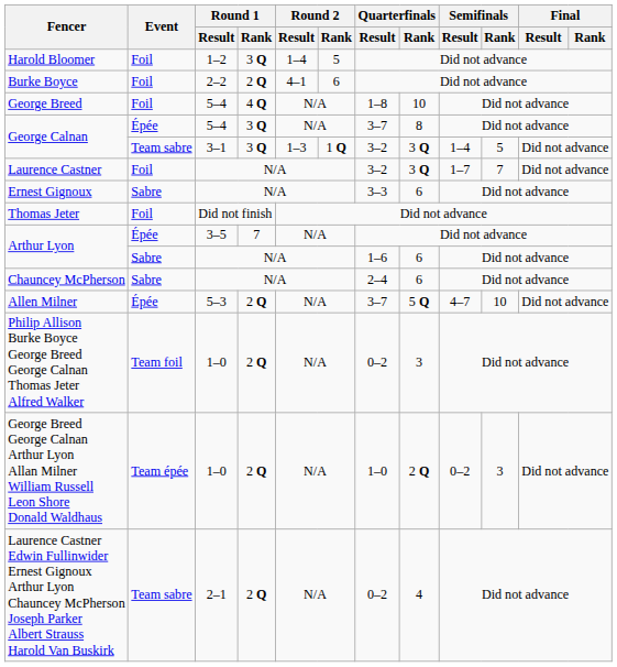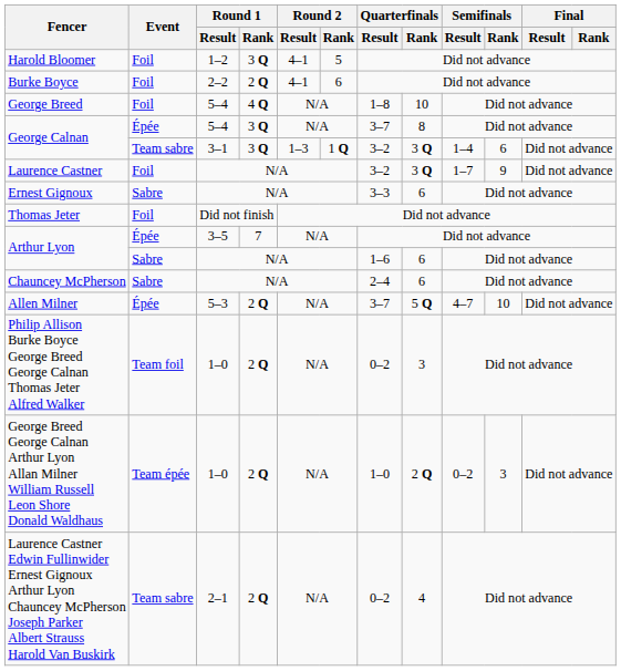 <table class=wikitable style="font-size:90%">
 <tr>
 <th rowspan=2>Fencer</th>
 <th rowspan=2>Event</th>
 <th colspan=2>Round 1</th>
 <th colspan=2>Round 2</th>
 <th colspan=2>Quarterfinals</th>
 <th colspan=2>Semifinals</th>
 <th colspan=2>Final</th>
 </tr>
 <tr>
 <th>Result</th>
 <th>Rank</th>
 <th>Result</th>
 <th>Rank</th>
 <th>Result</th>
 <th>Rank</th>
 <th>Result</th>
 <th>Rank</th>
 <th>Result</th>
 <th>Rank</th>
 </tr>
 <tr>
 <td><a href='#'>Harold Bloomer</a></td>
 <td><a href='#'>Foil</a></td>
 <td align=center>1–2</td>
 <td align=center>3 <strong>Q</strong></td>
-<td align=center>1–4</td>
+<td align=center>4–1</td>
 <td align=center>5</td>
 <td align=center colspan=6>Did not advance</td>
 </tr>
 <tr>
 <td><a href='#'>Burke Boyce</a></td>
 <td><a href='#'>Foil</a></td>
 <td align=center>2–2</td>
 <td align=center>2 <strong>Q</strong></td>
 <td align=center>4–1</td>
 <td align=center>6</td>
 <td align=center colspan=6>Did not advance</td>
 </tr>
 <tr>
 <td><a href='#'>George Breed</a></td>
 <td><a href='#'>Foil</a></td>
 <td align=center>5–4</td>
 <td align=center>4 <strong>Q</strong></td>
 <td align=center colspan=2>N/A</td>
 <td align=center>1–8</td>
 <td align=center>10</td>
 <td align=center colspan=4>Did not advance</td>
 </tr>
 <tr>
 <td rowspan=2><a href='#'>George Calnan</a></td>
 <td><a href='#'>Épée</a></td>
 <td align=center>5–4</td>
 <td align=center>3 <strong>Q</strong></td>
 <td align=center colspan=2>N/A</td>
 <td align=center>3–7</td>
 <td align=center>8</td>
 <td align=center colspan=4>Did not advance</td>
 </tr>
 <tr>
 <td><a href='#'>Team sabre</a></td>
 <td align=center>3–1</td>
 <td align=center>3 <strong>Q</strong></td>
 <td align=center>1–3</td>
 <td align=center>1 <strong>Q</strong></td>
 <td align=center>3–2</td>
 <td align=center>3 <strong>Q</strong></td>
 <td align=center>1–4</td>
-<td align=center>5</td>
+<td align=center>6</td>
 <td align=center colspan=2>Did not advance</td>
 </tr>
 <tr>
 <td><a href='#'>Laurence Castner</a></td>
 <td><a href='#'>Foil</a></td>
 <td align=center colspan=4>N/A</td>
 <td align=center>3–2</td>
 <td align=center>3 <strong>Q</strong></td>
 <td align=center>1–7</td>
-<td align=center>7</td>
+<td align=center>9</td>
 <td align=center colspan=2>Did not advance</td>
 </tr>
 <tr>
 <td><a href='#'>Ernest Gignoux</a></td>
 <td><a href='#'>Sabre</a></td>
 <td align=center colspan=4>N/A</td>
 <td align=center>3–3</td>
 <td align=center>6</td>
 <td align=center colspan=4>Did not advance</td>
 </tr>
 <tr>
 <td><a href='#'>Thomas Jeter</a></td>
 <td><a href='#'>Foil</a></td>
 <td align=center colspan=2>Did not finish</td>
 <td align=center colspan=8>Did not advance</td>
 </tr>
 <tr>
 <td rowspan=2><a href='#'>Arthur Lyon</a></td>
 <td><a href='#'>Épée</a></td>
 <td align=center>3–5</td>
 <td align=center>7</td>
 <td align=center colspan=2>N/A</td>
 <td align=center colspan=6>Did not advance</td>
 </tr>
 <tr>
 <td><a href='#'>Sabre</a></td>
 <td align=center colspan=4>N/A</td>
 <td align=center>1–6</td>
 <td align=center>6</td>
 <td align=center colspan=4>Did not advance</td>
 </tr>
 <tr>
 <td><a href='#'>Chauncey McPherson</a></td>
 <td><a href='#'>Sabre</a></td>
 <td align=center colspan=4>N/A</td>
 <td align=center>2–4</td>
 <td align=center>6</td>
 <td align=center colspan=4>Did not advance</td>
 </tr>
 <tr>
 <td><a href='#'>Allen Milner</a></td>
 <td><a href='#'>Épée</a></td>
 <td align=center>5–3</td>
 <td align=center>2 <strong>Q</strong></td>
 <td align=center colspan=2>N/A</td>
 <td align=center>3–7</td>
 <td align=center>5 <strong>Q</strong></td>
 <td align=center>4–7</td>
 <td align=center>10</td>
 <td align=center colspan=2>Did not advance</td>
 </tr>
 <tr>
 <td><a href='#'>Philip Allison</a> <br> Burke Boyce <br> George Breed <br> George Calnan <br> Thomas Jeter <br> <a href='#'>Alfred Walker</a></td>
 <td><a href='#'>Team foil</a></td>
 <td align=center>1–0</td>
 <td align=center>2 <strong>Q</strong></td>
 <td align=center colspan=2>N/A</td>
 <td align=center>0–2</td>
 <td align=center>3</td>
 <td align=center colspan=4>Did not advance</td>
 </tr>
 <tr>
 <td>George Breed <br> George Calnan <br> Arthur Lyon <br> Allan Milner <br> <a href='#'>William Russell</a> <br> <a href='#'>Leon Shore</a> <br> <a href='#'>Donald Waldhaus</a></td>
 <td><a href='#'>Team épée</a></td>
 <td align=center>1–0</td>
 <td align=center>2 <strong>Q</strong></td>
 <td align=center colspan=2>N/A</td>
 <td align=center>1–0</td>
 <td align=center>2 <strong>Q</strong></td>
 <td align=center>0–2</td>
 <td align=center>3</td>
 <td align=center colspan=2>Did not advance</td>
 </tr>
 <tr>
 <td>Laurence Castner <br> <a href='#'>Edwin Fullinwider</a> <br> Ernest Gignoux <br> Arthur Lyon <br> Chauncey McPherson <br> <a href='#'>Joseph Parker</a> <br> <a href='#'>Albert Strauss</a> <br> <a href='#'>Harold Van Buskirk</a></td>
 <td><a href='#'>Team sabre</a></td>
 <td align=center>2–1</td>
 <td align=center>2 <strong>Q</strong></td>
 <td align=center colspan=2>N/A</td>
 <td align=center>0–2</td>
 <td align=center>4</td>
 <td align=center colspan=4>Did not advance</td>
 </tr>
 </table>
